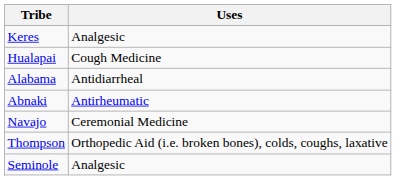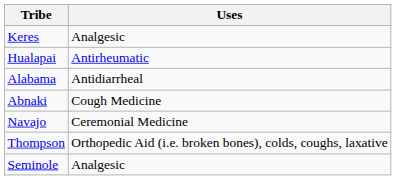 <table class="wikitable">
 <tr>
 <th>Tribe</th>
 <th>Uses</th>
 </tr>
 <tr>
 <td><a href='#'>Keres</a></td>
 <td>Analgesic</td>
 </tr>
 <tr>
 <td><a href='#'>Hualapai</a></td>
-<td>Cough Medicine</td>
+<td><a href='#'>Antirheumatic</a></td>
 </tr>
 <tr>
 <td><a href='#'>Alabama</a></td>
 <td>Antidiarrheal</td>
 </tr>
 <tr>
 <td><a href='#'>Abnaki</a></td>
-<td><a href='#'>Antirheumatic</a></td>
+<td>Cough Medicine</td>
 </tr>
 <tr>
 <td><a href='#'>Navajo</a></td>
 <td>Ceremonial Medicine</td>
 </tr>
 <tr>
 <td><a href='#'>Thompson</a></td>
 <td>Orthopedic Aid (i.e. broken bones), colds, coughs, laxative</td>
 </tr>
 <tr>
 <td><a href='#'>Seminole</a></td>
 <td>Analgesic</td>
 </tr>
 </table>
